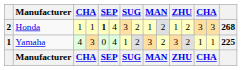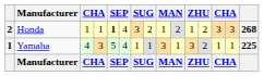 <table class="wikitable" style="font-size:85%; text-align:center;">
 <tr>
 <th></th>
 <th>Manufacturer</th>
 <th colspan=2><a href='#'>CHA</a><br></th>
 <th colspan=2><a href='#'>SEP</a><br></th>
 <th colspan=2><a href='#'>SUG</a><br></th>
 <th colspan=2><a href='#'>MAN</a><br></th>
 <th colspan=2><a href='#'>ZHU</a><br></th>
 <th colspan=2><a href='#'>CHA</a><br></th>
 <th></th>
 </tr>
 <tr>
 <th>2</th>
 <td align=left> <a href='#'>Honda</a></td>
 <td style="background:#ffffbf;">1</td>
 <td style="background:#ffffbf;">1</td>
 <td style="background:#ffffbf;"><strong>1</strong></td>
 <td style="background:#ffffbf;">4</td>
 <td style="background:#ffdf9f;">3</td>
 <td style="background:#ffffbf;">2</td>
 <td style="background:#ffffbf;">1</td>
 <td style="background:#dfdfdf;">2</td>
 <td style="background:#ffffbf;">1</td>
 <td style="background:#ffffbf;">2</td>
 <td style="background:#ffdf9f;">3</td>
 <td style="background:#ffdf9f;">3</td>
 <th>268</th>
 </tr>
 <tr>
 <th>1</th>
 <td align=left> <a href='#'>Yamaha</a></td>
 <td style="background:#dfffdf;">4</td>
 <td style="background:#ffdf9f;">3</td>
-<td style="background:#dfffdf;">0</td>
+<td style="background:#dfffdf;">5</td>
 <td style="background:#dfffdf;">4</td>
 <td style="background:#ffffbf;">1</td>
-<td style="background:#dfdfdf;">2</td>
+<td style="background:#dfdfdf;">1</td>
 <td style="background:#ffdf9f;">3</td>
-<td style="background:#ffffbf;">2</td>
+<td style="background:#ffffbf;">1</td>
 <td style="background:#ffdf9f;">3</td>
 <td style="background:#dfdfdf;">2</td>
 <td style="background:#ffffbf;">1</td>
 <td style="background:#ffffbf;">1</td>
 <th>225</th>
 </tr>
 <tr>
 <th></th>
 <th>Manufacturer</th>
 <th colspan=2><a href='#'>CHA</a><br></th>
 <th colspan=2><a href='#'>SEP</a><br></th>
 <th colspan=2><a href='#'>SUG</a><br></th>
 <th colspan=2><a href='#'>MAN</a><br></th>
 <th colspan=2><a href='#'>ZHU</a><br></th>
 <th colspan=2><a href='#'>CHA</a><br></th>
 <th></th>
 </tr>
 </table>
